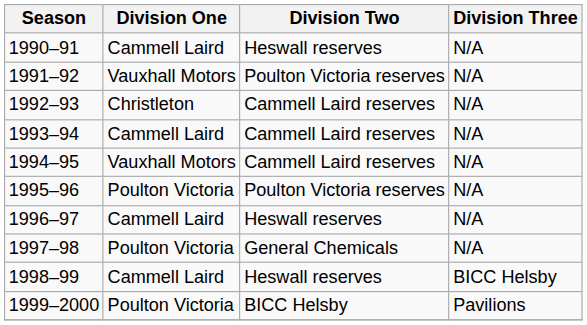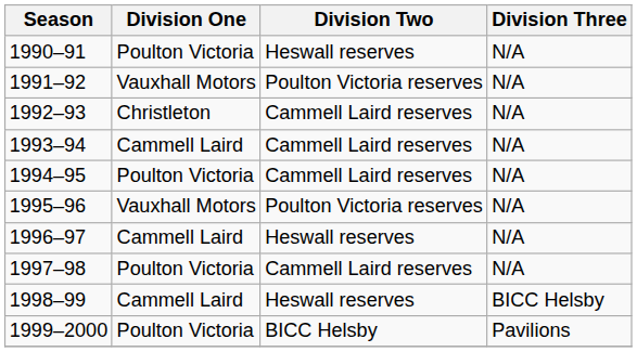 <table class="wikitable">
 <tr>
 <th>Season</th>
 <th>Division One</th>
 <th>Division Two</th>
 <th>Division Three</th>
 </tr>
 <tr>
 <td>1990–91</td>
-<td>Cammell Laird</td>
+<td>Poulton Victoria</td>
 <td>Heswall reserves</td>
 <td>N/A</td>
 </tr>
 <tr>
 <td>1991–92</td>
 <td>Vauxhall Motors</td>
 <td>Poulton Victoria reserves</td>
 <td>N/A</td>
 </tr>
 <tr>
 <td>1992–93</td>
 <td>Christleton</td>
 <td>Cammell Laird reserves</td>
 <td>N/A</td>
 </tr>
 <tr>
 <td>1993–94</td>
 <td>Cammell Laird</td>
 <td>Cammell Laird reserves</td>
 <td>N/A</td>
 </tr>
 <tr>
 <td>1994–95</td>
-<td>Vauxhall Motors</td>
+<td>Poulton Victoria</td>
 <td>Cammell Laird reserves</td>
 <td>N/A</td>
 </tr>
 <tr>
 <td>1995–96</td>
-<td>Poulton Victoria</td>
+<td>Vauxhall Motors</td>
 <td>Poulton Victoria reserves</td>
 <td>N/A</td>
 </tr>
 <tr>
 <td>1996–97</td>
 <td>Cammell Laird</td>
 <td>Heswall reserves</td>
 <td>N/A</td>
 </tr>
 <tr>
 <td>1997–98</td>
 <td>Poulton Victoria</td>
-<td>General Chemicals</td>
+<td>Cammell Laird reserves</td>
 <td>N/A</td>
 </tr>
 <tr>
 <td>1998–99</td>
 <td>Cammell Laird</td>
 <td>Heswall reserves</td>
 <td>BICC Helsby</td>
 </tr>
 <tr>
 <td>1999–2000</td>
 <td>Poulton Victoria</td>
 <td>BICC Helsby</td>
 <td>Pavilions</td>
 </tr>
 <tr>
 </tr>
 </table>
